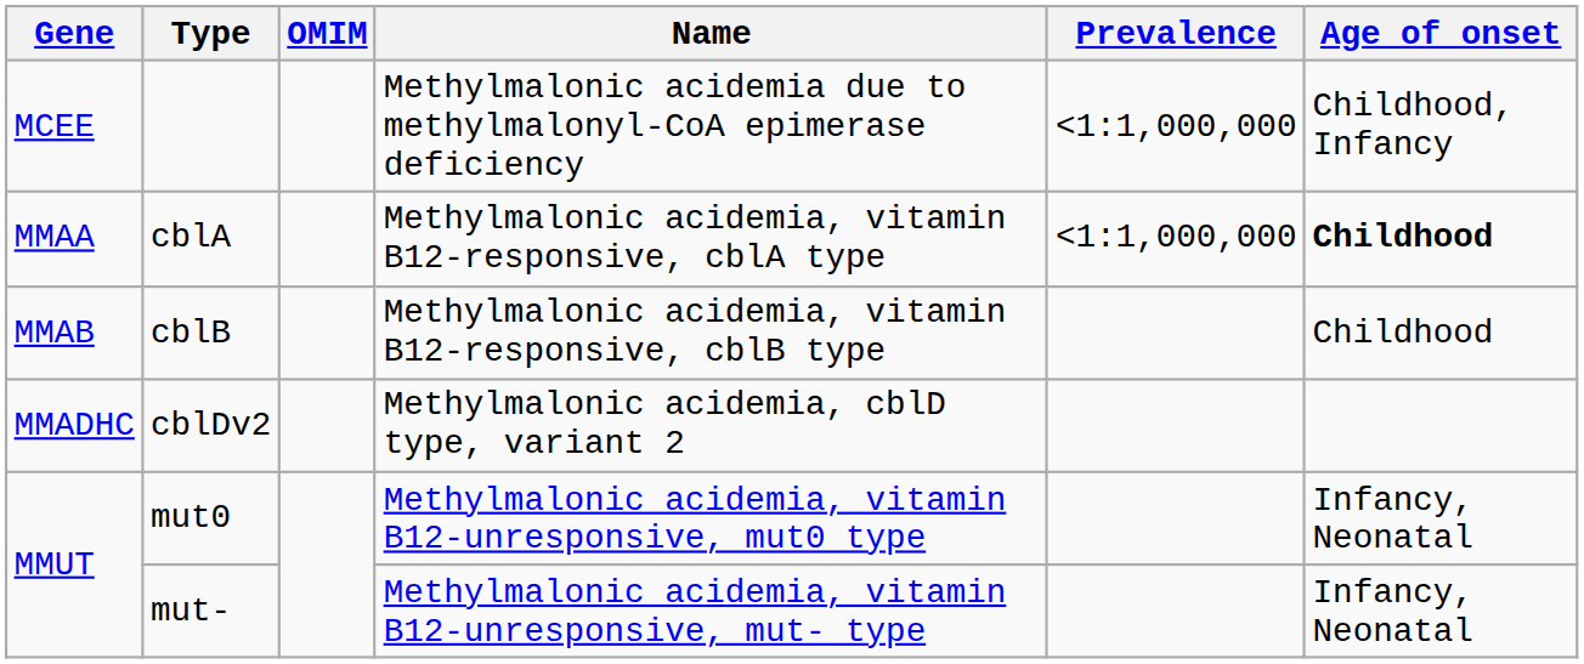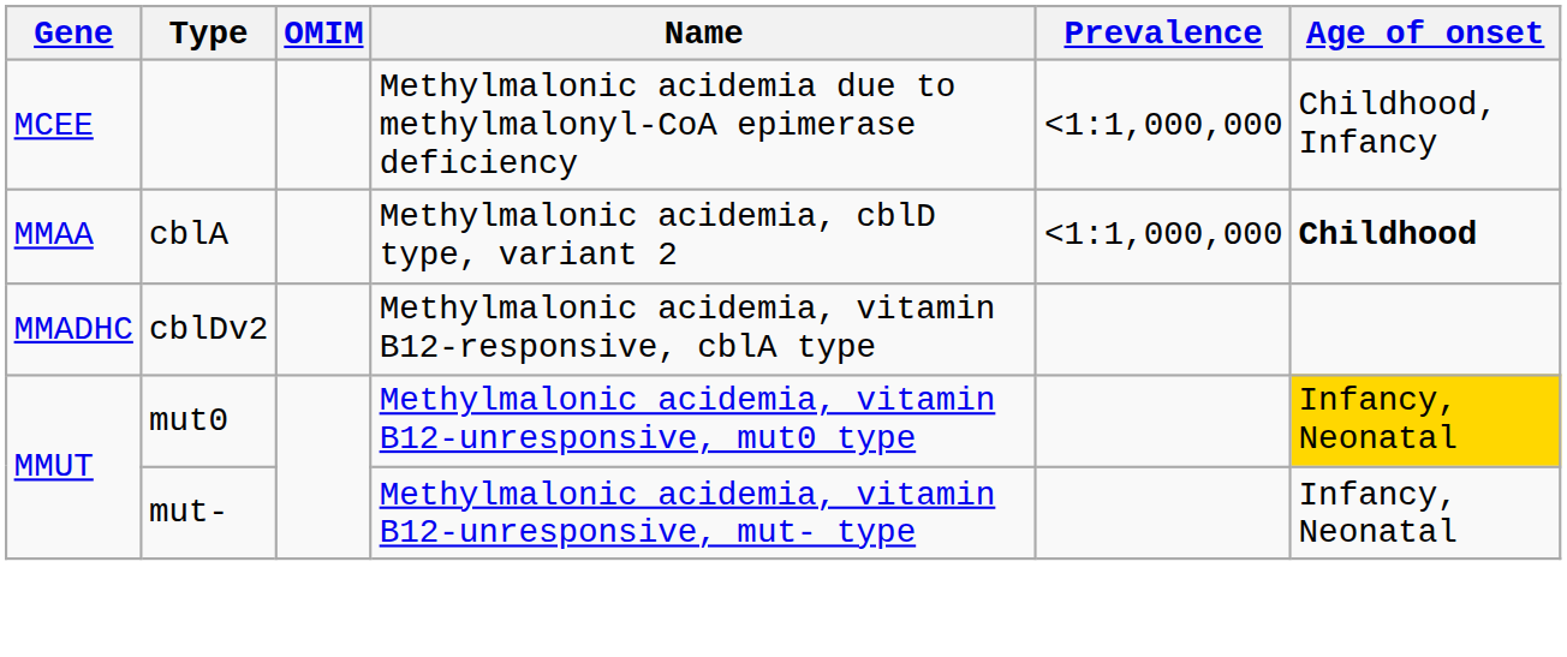 <table class="wikitable sortable">
 <tr>
 <th><a href='#'>Gene</a></th>
 <th>Type</th>
 <th><a href='#'>OMIM</a></th>
 <th>Name</th>
 <th><a href='#'>Prevalence</a></th>
 <th><a href='#'>Age of onset</a></th>
 </tr>
 <tr>
 <td><a href='#'>MCEE</a></td>
 <td></td>
 <td></td>
 <td>Methylmalonic acidemia due to methylmalonyl-CoA epimerase deficiency</td>
 <td data-sort-value="1000001"><1:1,000,000</td>
 <td>Childhood, Infancy</td>
 </tr>
 <tr>
 <td><a href='#'>MMAA</a></td>
 <td>cblA</td>
 <td></td>
-<td>Methylmalonic acidemia, vitamin B12-responsive, cblA type</td>
+<td>Methylmalonic acidemia, cblD type, variant 2</td>
 <td data-sort-value="1000001"><1:1,000,000</td>
 <td><strong>Childhood</strong></td>
-</tr>
-<tr>
-<td><a href='#'>MMAB</a></td>
-<td>cblB</td>
-<td></td>
-<td>Methylmalonic acidemia, vitamin B12-responsive, cblB type</td>
-<td></td>
-<td>Childhood</td>
 </tr>
 <tr>
 <td><a href='#'>MMADHC</a></td>
 <td>cblDv2</td>
 <td></td>
-<td>Methylmalonic acidemia, cblD type, variant 2</td>
+<td>Methylmalonic acidemia, vitamin B12-responsive, cblA type</td>
 <td></td>
 <td></td>
 </tr>
 <tr>
 <td rowspan="2"><a href='#'>MMUT</a></td>
 <td>mut0</td>
 <td rowspan="2"></td>
 <td><a href='#'>Methylmalonic acidemia, vitamin B12-unresponsive, mut0 type</a></td>
 <td></td>
-<td>Infancy, Neonatal</td>
+<td style="background: gold;">Infancy, Neonatal</td>
 </tr>
 <tr>
 <td>mut-</td>
 <td><a href='#'>Methylmalonic acidemia, vitamin B12-unresponsive, mut- type</a></td>
 <td></td>
 <td>Infancy, Neonatal</td>
 </tr>
 </table>
